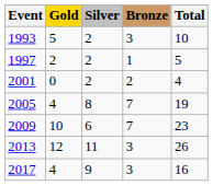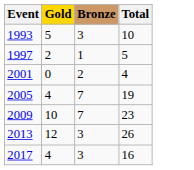 <table class="wikitable">
 <tr>
 <th>Event</th>
 <td style="background:gold; font-weight:bold;">Gold</td>
-<td style="background:silver; font-weight:bold;">Silver</td>
 <td style="background:#c96; font-weight:bold;">Bronze</td>
 <th>Total</th>
 </tr>
 <tr>
 <td><a href='#'>1993</a></td>
 <td>5</td>
-<td>2</td>
 <td>3</td>
 <td>10</td>
 </tr>
 <tr>
 <td><a href='#'>1997</a></td>
-<td>2</td>
 <td>2</td>
 <td>1</td>
 <td>5</td>
 </tr>
 <tr>
 <td><a href='#'>2001</a></td>
 <td>0</td>
 <td>2</td>
-<td>2</td>
 <td>4</td>
 </tr>
 <tr>
 <td><a href='#'>2005</a></td>
 <td>4</td>
-<td>8</td>
 <td>7</td>
 <td>19</td>
 </tr>
 <tr>
 <td><a href='#'>2009</a></td>
 <td>10</td>
-<td>6</td>
 <td>7</td>
 <td>23</td>
 </tr>
 <tr>
 <td><a href='#'>2013</a></td>
 <td>12</td>
-<td>11</td>
 <td>3</td>
 <td>26</td>
 </tr>
 <tr>
 <td><a href='#'>2017</a></td>
 <td>4</td>
-<td>9</td>
 <td>3</td>
 <td>16</td>
 </tr>
 </table>
